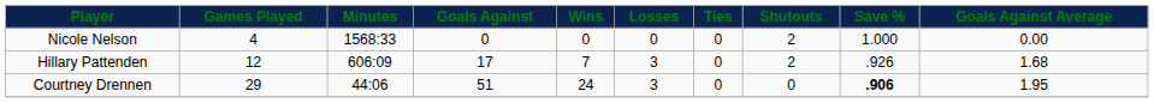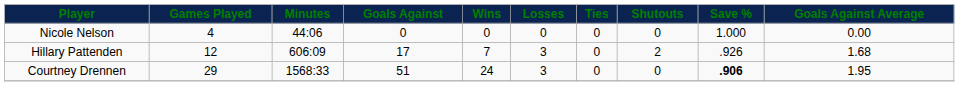 <table class="wikitable" width="80%">
 <tr align="center"  style="background:#0a2351;color:green;">
 <td><strong>Player</strong></td>
 <td><strong>Games Played</strong></td>
 <td><strong>Minutes</strong></td>
 <td><strong>Goals Against</strong></td>
 <td><strong>Wins</strong></td>
 <td><strong>Losses</strong></td>
 <td><strong>Ties</strong></td>
 <td><strong>Shutouts</strong></td>
 <td><strong>Save %</strong></td>
 <td><strong>Goals Against Average</strong></td>
 </tr>
 <tr align="center" bgcolor="">
 <td>Nicole Nelson</td>
 <td>4</td>
-<td>1568:33</td>
+<td>44:06</td>
 <td>0</td>
 <td>0</td>
 <td>0</td>
 <td>0</td>
-<td>2</td>
+<td>0</td>
 <td>1.000</td>
 <td>0.00</td>
 </tr>
 <tr align="center" bgcolor="">
 <td>Hillary Pattenden</td>
 <td>12</td>
 <td>606:09</td>
 <td>17</td>
 <td>7</td>
 <td>3</td>
 <td>0</td>
 <td>2</td>
 <td>.926</td>
 <td>1.68</td>
 </tr>
 <tr align="center" bgcolor="">
 <td>Courtney Drennen</td>
 <td>29</td>
-<td>44:06</td>
+<td>1568:33</td>
 <td>51</td>
 <td>24</td>
 <td>3</td>
 <td>0</td>
 <td>0</td>
 <td><strong>.906</strong></td>
 <td>1.95</td>
 </tr>
 <tr align="center" bgcolor="">
 </tr>
 </table>
